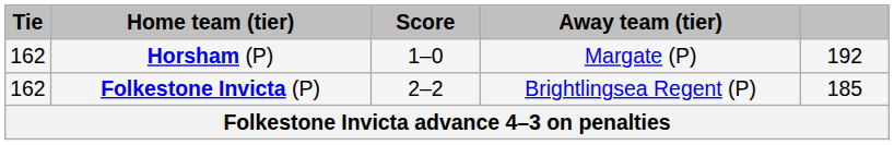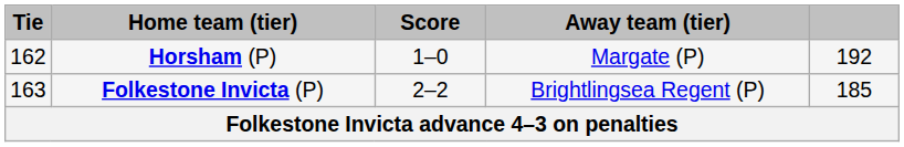 <table class="wikitable" style="width: 600px; background:WhiteSmoke; text-align:center; font-size:90%">
 <tr>
 <td scope="col" style="width:  5.00%; background:silver;"><strong>Tie</strong></td>
 <td scope="col" style="width: 36.25%; background:silver;"><strong>Home team (tier)</strong></td>
 <td scope="col" style="width: 12.50%; background:silver;"><strong>Score</strong></td>
 <td scope="col" style="width: 36.25%; background:silver;"><strong>Away team (tier)</strong></td>
 <td scope="col" style="width: 10.00%; background:silver;"><strong></strong></td>
 </tr>
 <tr>
 <td>162</td>
 <td><strong><a href='#'>Horsham</a></strong> (P)</td>
 <td>1–0</td>
 <td><a href='#'>Margate</a> (P)</td>
 <td>192</td>
 </tr>
 <tr>
-<td>162</td>
+<td>163</td>
 <td><strong><a href='#'>Folkestone Invicta</a></strong> (P)</td>
 <td>2–2</td>
 <td><a href='#'>Brightlingsea Regent</a> (P)</td>
 <td>185</td>
 </tr>
 <tr>
 <th colspan="5">Folkestone Invicta advance 4–3 on penalties</th>
 </tr>
 </table>
